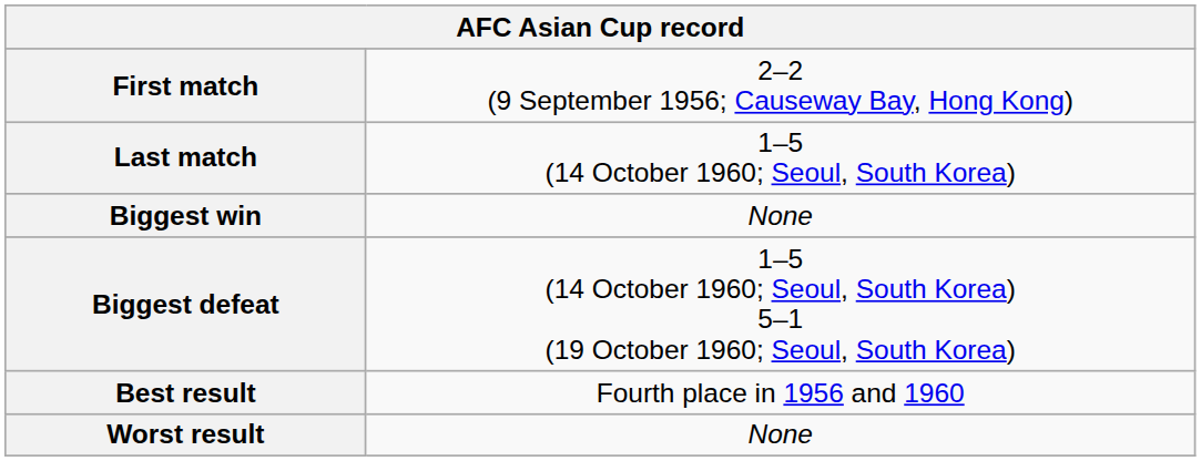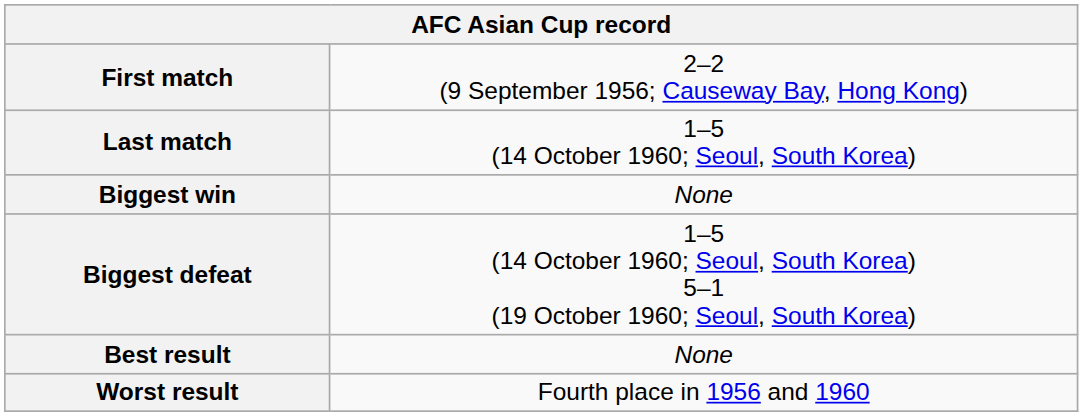 <table class="wikitable" style="text-align:center; font-size:90%; width:50%">
 <tr>
 <th colspan="6">AFC Asian Cup record</th>
 </tr>
 <tr>
 <th width=10%>First match</th>
 <td width=23% style="text-align:center"> 2–2 <br> (9 September 1956; <a href='#'>Causeway Bay</a>, <a href='#'>Hong Kong</a>)</td>
 </tr>
 <tr>
 <th width=10%>Last match</th>
 <td width=23% style="text-align:center"> 1–5 <br> (14 October 1960; <a href='#'>Seoul</a>, <a href='#'>South Korea</a>)</td>
 </tr>
 <tr>
 <th width=10%>Biggest win</th>
 <td width=23%><em>None</em></td>
 </tr>
 <tr>
 <th width=10%>Biggest defeat</th>
 <td width=23% style="text-align:center"> 1–5 <br> (14 October 1960; <a href='#'>Seoul</a>, <a href='#'>South Korea</a>)<br> 5–1 <br> (19 October 1960; <a href='#'>Seoul</a>, <a href='#'>South Korea</a>)</td>
 </tr>
 <tr>
 <th width=10%>Best result</th>
-<td width=23% style="text-align:center">Fourth place in <a href='#'>1956</a> and <a href='#'>1960</a></td>
+<td width=23%><em>None</em></td>
 </tr>
 <tr>
 <th width=10%>Worst result</th>
-<td width=23%><em>None</em></td>
+<td width=23% style="text-align:center">Fourth place in <a href='#'>1956</a> and <a href='#'>1960</a></td>
 </tr>
 </table>
